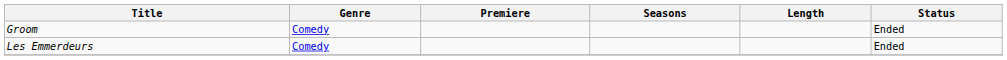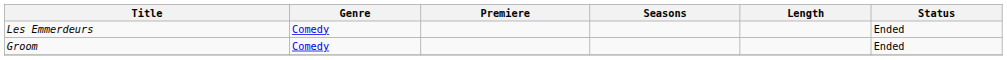 <table class="wikitable sortable" style="width:100%">
 <tr>
 <th>Title</th>
 <th>Genre</th>
 <th>Premiere</th>
 <th>Seasons</th>
 <th>Length</th>
 <th>Status</th>
 </tr>
 <tr>
-<td><em>Groom</em></td>
+<td><em>Les Emmerdeurs</em></td>
 <td><a href='#'>Comedy</a></td>
 <td></td>
 <td></td>
 <td></td>
 <td>Ended</td>
 </tr>
 <tr>
-<td><em>Les Emmerdeurs</em></td>
+<td><em>Groom</em></td>
 <td><a href='#'>Comedy</a></td>
 <td></td>
 <td></td>
 <td></td>
 <td>Ended</td>
 </tr>
 <tr>
 </tr>
 </table>
